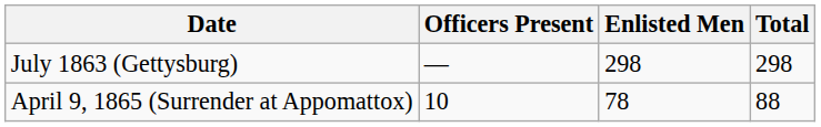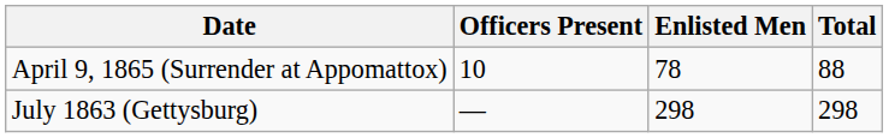 <table class="wikitable">
 <tr>
 <th>Date</th>
 <th>Officers Present</th>
 <th>Enlisted Men</th>
 <th>Total</th>
 </tr>
 <tr>
+<td>April 9, 1865 (Surrender at Appomattox)</td>
+<td>10</td>
+<td>78</td>
+<td>88</td>
+</tr>
+<tr>
 <td>July 1863 (Gettysburg)</td>
 <td>—</td>
 <td>298</td>
 <td>298</td>
 </tr>
-<tr>
-<td>April 9, 1865 (Surrender at Appomattox)</td>
-<td>10</td>
-<td>78</td>
-<td>88</td>
-</tr>
 </table>
